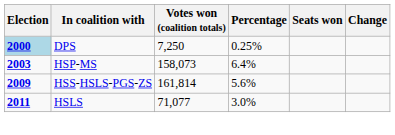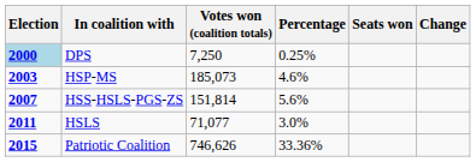 <table class="wikitable">
 <tr>
 <th>Election</th>
 <th>In coalition with</th>
 <th>Votes won<br><small>(coalition totals)</small></th>
 <th>Percentage</th>
 <th>Seats won</th>
 <th>Change</th>
 </tr>
 <tr>
 <td style="background: lightblue;"><strong><a href='#'>2000</a></strong></td>
 <td><a href='#'>DPS</a></td>
 <td>7,250</td>
 <td>0.25%</td>
 <td></td>
 <td></td>
 </tr>
 <tr>
 <td><a href='#'><strong>2003</strong></a></td>
 <td><a href='#'>HSP</a>-<a href='#'>MS</a></td>
-<td>158,073</td>
-<td>6.4%</td>
+<td>185,073</td>
+<td>4.6%</td>
 <td></td>
 <td></td>
 </tr>
 <tr>
-<td><strong><a href='#'>2009</a></strong></td>
+<td><strong><a href='#'>2007</a></strong></td>
 <td><a href='#'>HSS</a>-<a href='#'>HSLS</a>-<a href='#'>PGS</a>-<a href='#'>ZS</a></td>
-<td>161,814</td>
+<td>151,814</td>
 <td>5.6%</td>
 <td></td>
 <td></td>
 </tr>
 <tr>
 <td><strong><a href='#'>2011</a></strong></td>
 <td><a href='#'>HSLS</a></td>
 <td>71,077</td>
 <td>3.0%</td>
 <td></td>
 <td></td>
 </tr>
+<tr>
+<td><a href='#'><strong>2015</strong></a></td>
+<td><a href='#'>Patriotic Coalition</a></td>
+<td>746,626</td>
+<td>33.36%</td>
+<td></td>
+<td></td>
+</tr>
 </table>
